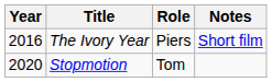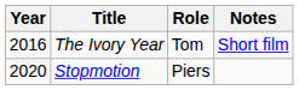 <table class="wikitable">
 <tr>
 <th>Year</th>
 <th>Title</th>
 <th>Role</th>
 <th>Notes</th>
 </tr>
 <tr>
 <td>2016</td>
 <td><em>The Ivory Year</em></td>
-<td>Piers</td>
+<td>Tom</td>
 <td><a href='#'>Short film</a></td>
 </tr>
 <tr>
 <td>2020</td>
 <td><em><a href='#'>Stopmotion</a></em></td>
-<td>Tom</td>
+<td>Piers</td>
 <td></td>
 </tr>
 </table>
